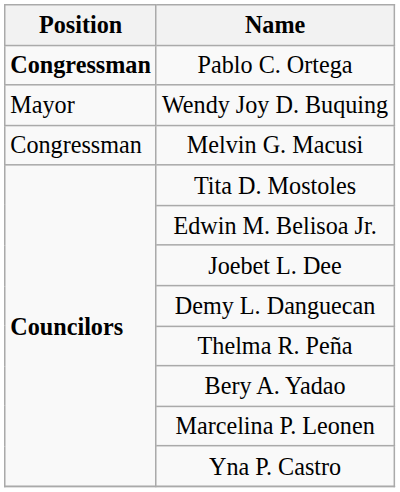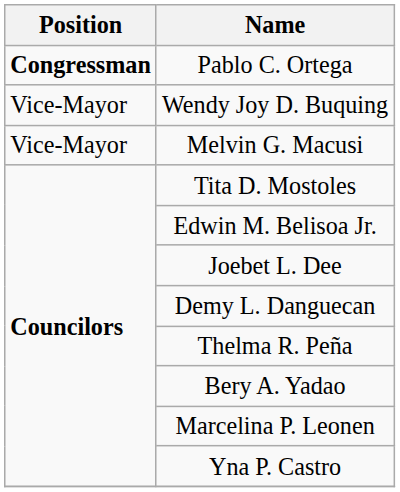 <table class="wikitable" style="line-height:1.20em; font-size:100%;">
 <tr>
 <th>Position</th>
 <th>Name</th>
 </tr>
 <tr>
 <td><strong>Congressman</strong></td>
 <td style="text-align:center;">Pablo C. Ortega</td>
 </tr>
 <tr>
-<td>Mayor</td>
+<td>Vice-Mayor</td>
 <td style="text-align:center;">Wendy Joy D. Buquing</td>
 </tr>
 <tr>
-<td>Congressman</td>
+<td>Vice-Mayor</td>
 <td style="text-align:center;">Melvin G. Macusi</td>
 </tr>
 <tr>
 <td rowspan=8><strong>Councilors</strong></td>
 <td style="text-align:center;">Tita D. Mostoles</td>
 </tr>
 <tr>
 <td style="text-align:center;">Edwin M. Belisoa Jr.</td>
 </tr>
 <tr>
 <td style="text-align:center;">Joebet L. Dee</td>
 </tr>
 <tr>
 <td style="text-align:center;">Demy L. Danguecan</td>
 </tr>
 <tr>
 <td style="text-align:center;">Thelma R. Peña</td>
 </tr>
 <tr>
 <td style="text-align:center;">Bery A. Yadao</td>
 </tr>
 <tr>
 <td style="text-align:center;">Marcelina P. Leonen</td>
 </tr>
 <tr>
 <td style="text-align:center;">Yna P. Castro</td>
 </tr>
 <tr>
 </tr>
 </table>
